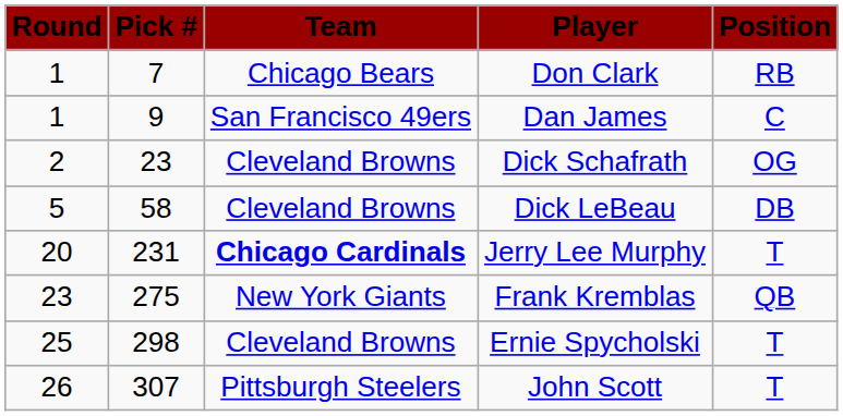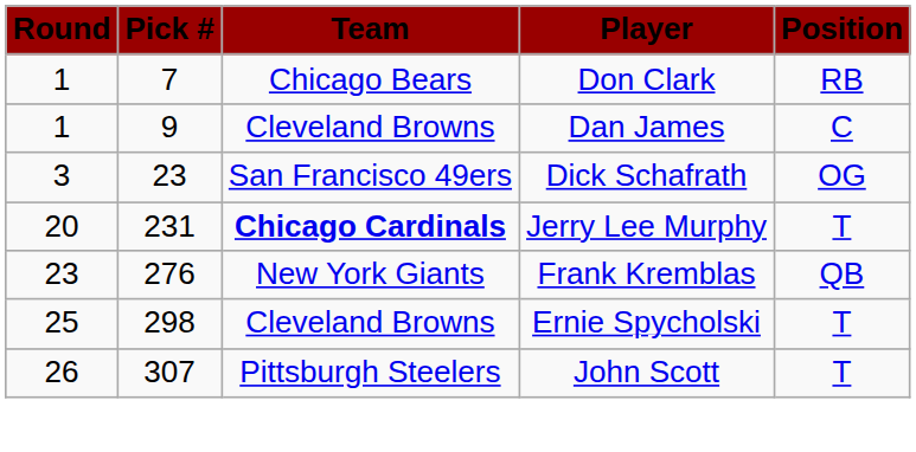 <table class="wikitable" style="text-align:center">
 <tr style="background:#900;">
 <td><strong><span>Round</span></strong></td>
 <td><strong><span>Pick #</span></strong></td>
 <td><strong><span>Team</span></strong></td>
 <td><strong><span>Player</span></strong></td>
 <td><strong><span>Position</span></strong></td>
 </tr>
 <tr>
 <td>1</td>
 <td align=center>7</td>
 <td><a href='#'>Chicago Bears</a></td>
 <td><a href='#'>Don Clark</a></td>
 <td><a href='#'>RB</a></td>
 </tr>
 <tr>
 <td>1</td>
 <td align=center>9</td>
-<td><a href='#'>San Francisco 49ers</a></td>
+<td><a href='#'>Cleveland Browns</a></td>
 <td><a href='#'>Dan James</a></td>
 <td><a href='#'>C</a></td>
 </tr>
 <tr>
-<td>2</td>
+<td>3</td>
 <td align=center>23</td>
-<td><a href='#'>Cleveland Browns</a></td>
+<td><a href='#'>San Francisco 49ers</a></td>
 <td><a href='#'>Dick Schafrath</a></td>
 <td><a href='#'>OG</a></td>
-</tr>
-<tr>
-<td>5</td>
-<td align=center>58</td>
-<td><a href='#'>Cleveland Browns</a></td>
-<td><a href='#'>Dick LeBeau</a></td>
-<td><a href='#'>DB</a></td>
 </tr>
 <tr>
 <td>20</td>
 <td align=center>231</td>
 <td><strong><a href='#'>Chicago Cardinals</a></strong></td>
 <td><a href='#'>Jerry Lee Murphy</a></td>
 <td><a href='#'>T</a></td>
 </tr>
 <tr>
 <td>23</td>
-<td align=center>275</td>
+<td align=center>276</td>
 <td><a href='#'>New York Giants</a></td>
 <td><a href='#'>Frank Kremblas</a></td>
 <td><a href='#'>QB</a></td>
 </tr>
 <tr>
 <td>25</td>
 <td align=center>298</td>
 <td><a href='#'>Cleveland Browns</a></td>
 <td><a href='#'>Ernie Spycholski</a></td>
 <td><a href='#'>T</a></td>
 </tr>
 <tr>
 <td>26</td>
 <td align=center>307</td>
 <td><a href='#'>Pittsburgh Steelers</a></td>
 <td><a href='#'>John Scott</a></td>
 <td><a href='#'>T</a></td>
 </tr>
 </table>
